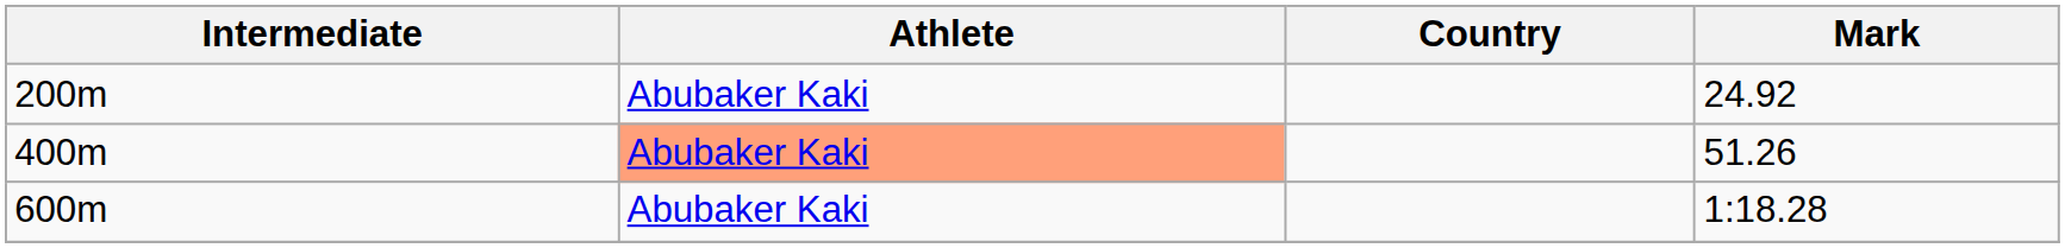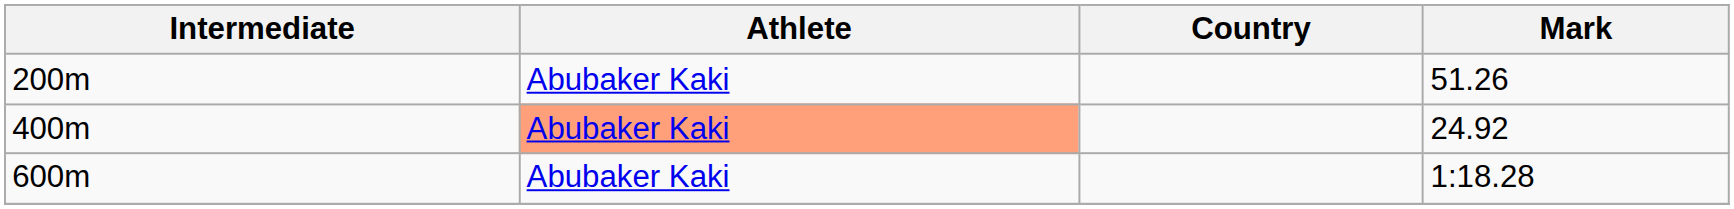 <table class="wikitable" width=70%>
 <tr>
 <th>Intermediate</th>
 <th>Athlete</th>
 <th>Country</th>
 <th>Mark</th>
 </tr>
 <tr>
 <td>200m</td>
 <td><a href='#'>Abubaker Kaki</a></td>
 <td></td>
-<td>24.92</td>
+<td>51.26</td>
 </tr>
 <tr>
 <td>400m</td>
 <td style="background: lightsalmon;"><a href='#'>Abubaker Kaki</a></td>
 <td></td>
-<td>51.26</td>
+<td>24.92</td>
 </tr>
 <tr>
 <td>600m</td>
 <td><a href='#'>Abubaker Kaki</a></td>
 <td></td>
 <td>1:18.28</td>
 </tr>
 <tr>
 </tr>
 </table>
